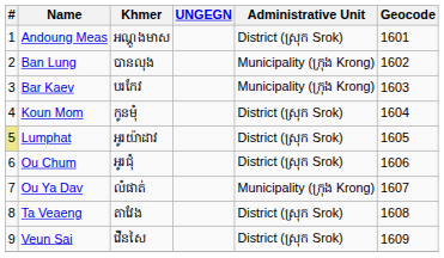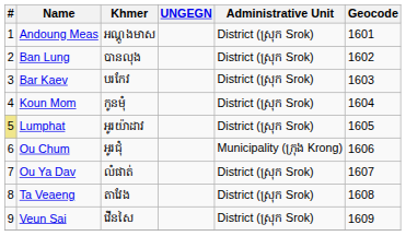 <table class="wikitable sortable">
 <tr>
 <th>#</th>
 <th>Name</th>
 <th>Khmer</th>
 <th><a href='#'>UNGEGN</a></th>
 <th>Administrative Unit</th>
 <th>Geocode</th>
 </tr>
 <tr>
 <td>1</td>
 <td><a href='#'>Andoung Meas</a></td>
 <td>អណ្ដូងមាស</td>
 <td></td>
 <td>District (ស្រុក Srok)</td>
 <td>1601</td>
 </tr>
 <tr>
 <td>2</td>
 <td><a href='#'>Ban Lung</a></td>
 <td>បានលុង</td>
 <td></td>
-<td>Municipality (ក្រុង Krong)</td>
+<td>District (ស្រុក Srok)</td>
 <td>1602</td>
 </tr>
 <tr>
 <td>3</td>
 <td><a href='#'>Bar Kaev</a></td>
 <td>បរកែវ</td>
 <td></td>
-<td>Municipality (ក្រុង Krong)</td>
+<td>District (ស្រុក Srok)</td>
 <td>1603</td>
 </tr>
 <tr>
 <td>4</td>
 <td><a href='#'>Koun Mom</a></td>
 <td>កូនមុំ</td>
 <td></td>
 <td>District (ស្រុក Srok)</td>
 <td>1604</td>
 </tr>
 <tr>
 <td style="background: khaki;">5</td>
 <td><a href='#'>Lumphat</a></td>
 <td>អូរយ៉ាដាវ</td>
 <td></td>
 <td>District (ស្រុក Srok)</td>
 <td>1605</td>
 </tr>
 <tr>
 <td>6</td>
 <td><a href='#'>Ou Chum</a></td>
 <td>អូរជុំ</td>
 <td></td>
-<td>District (ស្រុក Srok)</td>
+<td>Municipality (ក្រុង Krong)</td>
 <td>1606</td>
 </tr>
 <tr>
 <td>7</td>
 <td><a href='#'>Ou Ya Dav</a></td>
 <td>លំផាត់</td>
 <td></td>
-<td>Municipality (ក្រុង Krong)</td>
+<td>District (ស្រុក Srok)</td>
 <td>1607</td>
 </tr>
 <tr>
 <td>8</td>
 <td><a href='#'>Ta Veaeng</a></td>
 <td>តាវែង</td>
 <td></td>
 <td>District (ស្រុក Srok)</td>
 <td>1608</td>
 </tr>
 <tr>
 <td>9</td>
 <td><a href='#'>Veun Sai</a></td>
 <td>វើនសៃ</td>
 <td></td>
 <td>District (ស្រុក Srok)</td>
 <td>1609</td>
 </tr>
 <tr>
 </tr>
 </table>
